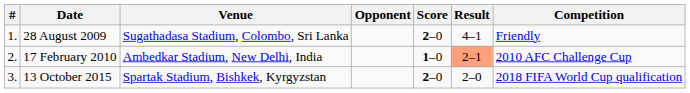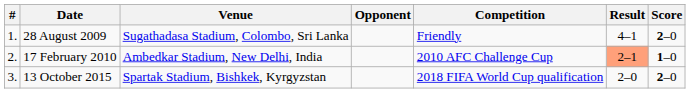 <table class="wikitable">
 <tr>
 <th>#</th>
 <th>Date</th>
 <th>Venue</th>
 <th>Opponent</th>
+<th>Competition</th>
+<th>Result</th>
 <th>Score</th>
-<th>Result</th>
-<th>Competition</th>
 </tr>
 <tr>
 <td>1.</td>
 <td>28 August 2009</td>
 <td><a href='#'>Sugathadasa Stadium</a>, <a href='#'>Colombo</a>, Sri Lanka</td>
 <td></td>
+<td><a href='#'>Friendly</a></td>
+<td align=center>4–1</td>
 <td align=center><strong>2</strong>–0</td>
-<td align=center>4–1</td>
-<td><a href='#'>Friendly</a></td>
 </tr>
 <tr>
 <td>2.</td>
 <td>17 February 2010</td>
 <td><a href='#'>Ambedkar Stadium</a>, <a href='#'>New Delhi</a>, India</td>
 <td></td>
+<td><a href='#'>2010 AFC Challenge Cup</a></td>
+<td align=center style="background: lightsalmon;">2–1</td>
 <td align=center><strong>1</strong>–0</td>
-<td align=center style="background: lightsalmon;">2–1</td>
-<td><a href='#'>2010 AFC Challenge Cup</a></td>
 </tr>
 <tr>
 <td>3.</td>
 <td>13 October 2015</td>
 <td><a href='#'>Spartak Stadium</a>, <a href='#'>Bishkek</a>, Kyrgyzstan</td>
 <td></td>
+<td><a href='#'>2018 FIFA World Cup qualification</a></td>
+<td align=center>2–0</td>
 <td align=center><strong>2</strong>–0</td>
-<td align=center>2–0</td>
-<td><a href='#'>2018 FIFA World Cup qualification</a></td>
 </tr>
 </table>
